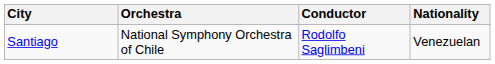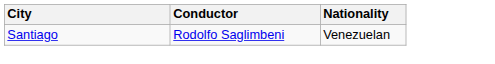 <table class="wikitable">
 <tr>
 <td style="width: 200px; background: #f2f2f2"><strong>City</strong></td>
-<td style="width: 350px; background: #f2f2f2"><strong>Orchestra</strong></td>
 <td style="width: 180px; background: #f2f2f2"><strong>Conductor</strong></td>
 <td style="width: 100px; background: #f2f2f2"><strong>Nationality</strong></td>
 </tr>
 <tr>
 <td><a href='#'>Santiago</a></td>
-<td>National Symphony Orchestra of Chile</td>
 <td><a href='#'>Rodolfo Saglimbeni</a></td>
 <td>Venezuelan</td>
 </tr>
 </table>
